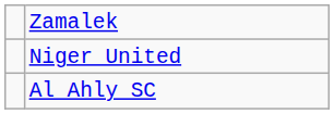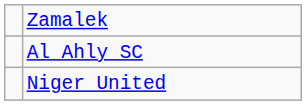 <table class="wikitable" width="200px">
 <tr>
 <td align=center></td>
 <td> <a href='#'>Zamalek</a></td>
 </tr>
 <tr>
 <td align=center></td>
-<td> <a href='#'>Niger United</a></td>
+<td> <a href='#'>Al Ahly SC</a></td>
 </tr>
 <tr>
 <td align=center></td>
-<td> <a href='#'>Al Ahly SC</a></td>
+<td> <a href='#'>Niger United</a></td>
 </tr>
 </table>
